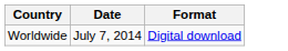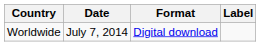 <table class="wikitable">
 <tr>
 <th>Country</th>
 <th>Date</th>
 <th>Format</th>
+<th>Label</th>
 </tr>
 <tr>
 <td>Worldwide</td>
 <td>July 7, 2014</td>
 <td><a href='#'>Digital download</a></td>
+<td></td>
 </tr>
 </table>
